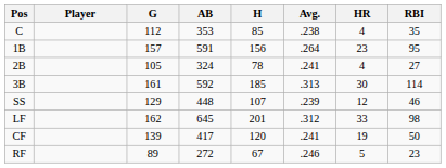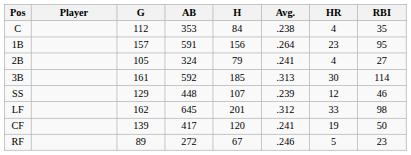 <table class="wikitable sortable">
 <tr>
 <th bgcolor="#DDDDFF" width="5%">Pos</th>
 <th bgcolor="#DDDDFF" width="16%">Player</th>
 <th bgcolor="#DDDDFF" width="9%">G</th>
 <th bgcolor="#DDDDFF" width="9%">AB</th>
 <th bgcolor="#DDDDFF" width="9%">H</th>
 <th bgcolor="#DDDDFF" width="9%">Avg.</th>
 <th bgcolor="#DDDDFF" width="9%">HR</th>
 <th bgcolor="#DDDDFF" width="9%">RBI</th>
 </tr>
 <tr align="center">
 <td>C</td>
 <td></td>
 <td>112</td>
 <td>353</td>
-<td>85</td>
+<td>84</td>
 <td>.238</td>
 <td>4</td>
 <td>35</td>
 </tr>
 <tr align="center">
 <td>1B</td>
 <td></td>
 <td>157</td>
 <td>591</td>
 <td>156</td>
 <td>.264</td>
 <td>23</td>
 <td>95</td>
 </tr>
 <tr align="center">
 <td>2B</td>
 <td></td>
 <td>105</td>
 <td>324</td>
-<td>78</td>
+<td>79</td>
 <td>.241</td>
 <td>4</td>
 <td>27</td>
 </tr>
 <tr align="center">
 <td>3B</td>
 <td></td>
 <td>161</td>
 <td>592</td>
 <td>185</td>
 <td>.313</td>
 <td>30</td>
 <td>114</td>
 </tr>
 <tr align="center">
 <td>SS</td>
 <td></td>
 <td>129</td>
 <td>448</td>
 <td>107</td>
 <td>.239</td>
 <td>12</td>
 <td>46</td>
 </tr>
 <tr align="center">
 <td>LF</td>
 <td></td>
 <td>162</td>
 <td>645</td>
 <td>201</td>
 <td>.312</td>
 <td>33</td>
 <td>98</td>
 </tr>
 <tr align="center">
 <td>CF</td>
 <td></td>
 <td>139</td>
 <td>417</td>
 <td>120</td>
 <td>.241</td>
 <td>19</td>
 <td>50</td>
 </tr>
 <tr align="center">
 <td>RF</td>
 <td></td>
 <td>89</td>
 <td>272</td>
 <td>67</td>
 <td>.246</td>
 <td>5</td>
 <td>23</td>
 </tr>
 </table>
